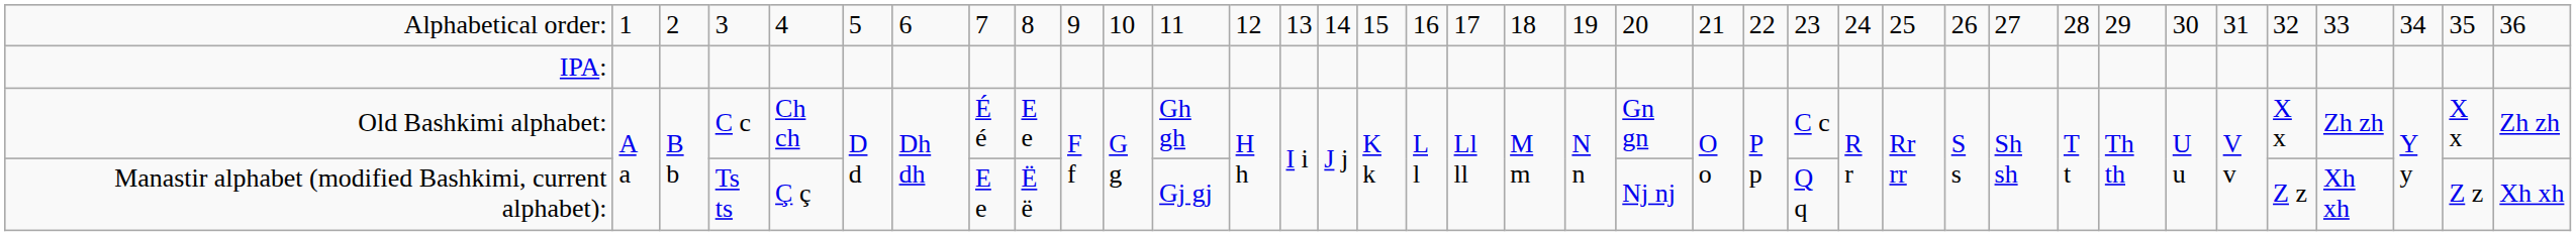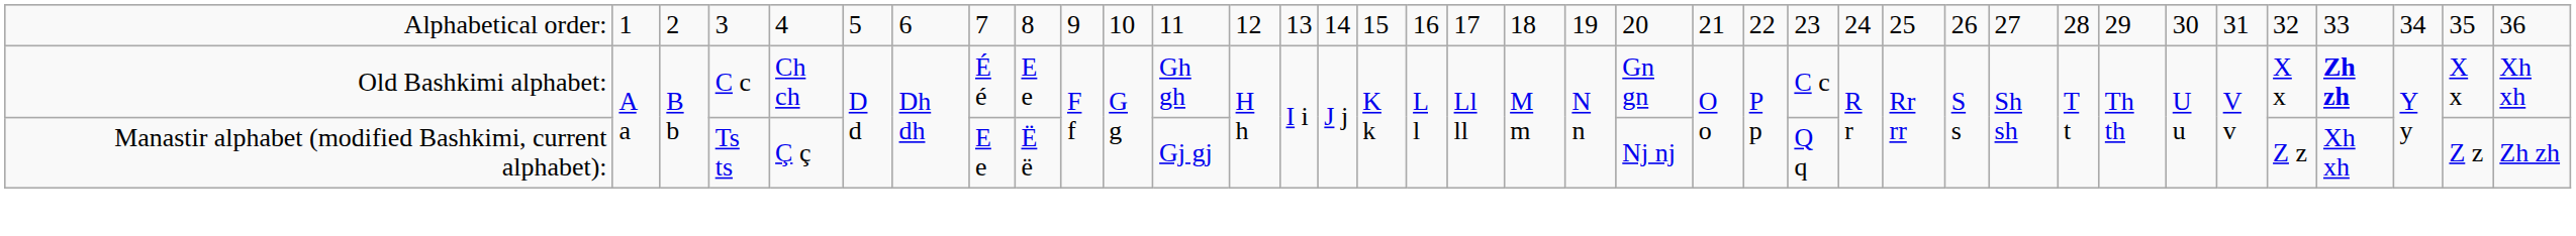 <table class="wikitable">
 <tr>
 <td align="right">Alphabetical order:</td>
 <td>1</td>
 <td>2</td>
 <td>3</td>
 <td>4</td>
 <td>5</td>
 <td>6</td>
 <td>7</td>
 <td>8</td>
 <td>9</td>
 <td>10</td>
 <td>11</td>
 <td>12</td>
 <td>13</td>
 <td>14</td>
 <td>15</td>
 <td>16</td>
 <td>17</td>
 <td>18</td>
 <td>19</td>
 <td>20</td>
 <td>21</td>
 <td>22</td>
 <td>23</td>
 <td>24</td>
 <td>25</td>
 <td>26</td>
 <td>27</td>
 <td>28</td>
 <td>29</td>
 <td>30</td>
 <td>31</td>
 <td>32</td>
 <td>33</td>
 <td>34</td>
 <td>35</td>
 <td>36</td>
 </tr>
 <tr>
-<td align="right"><a href='#'>IPA</a>:</td>
-<td></td>
-<td></td>
-<td></td>
-<td></td>
-<td></td>
-<td></td>
-<td></td>
-<td></td>
-<td></td>
-<td></td>
-<td></td>
-<td></td>
-<td></td>
-<td></td>
-<td></td>
-<td></td>
-<td></td>
-<td></td>
-<td></td>
-<td></td>
-<td></td>
-<td></td>
-<td></td>
-<td></td>
-<td></td>
-<td></td>
-<td></td>
-<td></td>
-<td></td>
-<td></td>
-<td></td>
-<td></td>
-<td></td>
-<td></td>
-<td></td>
-<td></td>
-</tr>
-<tr>
 <td align="right">Old Bashkimi alphabet:</td>
 <td rowspan="2"><a href='#'>A</a> a</td>
 <td rowspan="2"><a href='#'>B</a> b</td>
 <td><a href='#'>C</a> c</td>
 <td><a href='#'>Ch ch</a></td>
 <td rowspan="2"><a href='#'>D</a> d</td>
 <td rowspan="2"><a href='#'>Dh dh</a></td>
 <td><a href='#'>É</a> é</td>
 <td><a href='#'>E</a> e</td>
 <td rowspan="2"><a href='#'>F</a> f</td>
 <td rowspan="2"><a href='#'>G</a> g</td>
 <td><a href='#'>Gh gh</a></td>
 <td rowspan="2"><a href='#'>H</a> h</td>
 <td rowspan="2"><a href='#'>I</a> i</td>
 <td rowspan="2"><a href='#'>J</a> j</td>
 <td rowspan="2"><a href='#'>K</a> k</td>
 <td rowspan="2"><a href='#'>L</a> l</td>
 <td rowspan="2"><a href='#'>Ll</a> ll</td>
 <td rowspan="2"><a href='#'>M</a> m</td>
 <td rowspan="2"><a href='#'>N</a> n</td>
 <td><a href='#'>Gn gn</a></td>
 <td rowspan="2"><a href='#'>O</a> o</td>
 <td rowspan="2"><a href='#'>P</a> p</td>
 <td><a href='#'>C</a> c</td>
 <td rowspan="2"><a href='#'>R</a> r</td>
 <td rowspan="2"><a href='#'>Rr rr</a></td>
 <td rowspan="2"><a href='#'>S</a> s</td>
 <td rowspan="2"><a href='#'>Sh sh</a></td>
 <td rowspan="2"><a href='#'>T</a> t</td>
 <td rowspan="2"><a href='#'>Th th</a></td>
 <td rowspan="2"><a href='#'>U</a> u</td>
 <td rowspan="2"><a href='#'>V</a> v</td>
 <td><a href='#'>X</a> x</td>
-<td><a href='#'>Zh zh</a></td>
+<td><strong><a href='#'>Zh zh</a></strong></td>
 <td rowspan="2"><a href='#'>Y</a> y</td>
 <td><a href='#'>X</a> x</td>
-<td><a href='#'>Zh zh</a></td>
+<td><a href='#'>Xh xh</a></td>
 </tr>
 <tr>
 <td align="right">Manastir alphabet (modified Bashkimi, current alphabet):</td>
 <td><a href='#'>Ts ts</a></td>
 <td><a href='#'>Ç</a> ç</td>
 <td><a href='#'>E</a> e</td>
 <td><a href='#'>Ë</a> ë</td>
 <td><a href='#'>Gj gj</a></td>
 <td><a href='#'>Nj nj</a></td>
 <td><a href='#'>Q</a> q</td>
 <td><a href='#'>Z</a> z</td>
 <td><a href='#'>Xh xh</a></td>
 <td><a href='#'>Z</a> z</td>
-<td><a href='#'>Xh xh</a></td>
+<td><a href='#'>Zh zh</a></td>
 </tr>
 </table>
